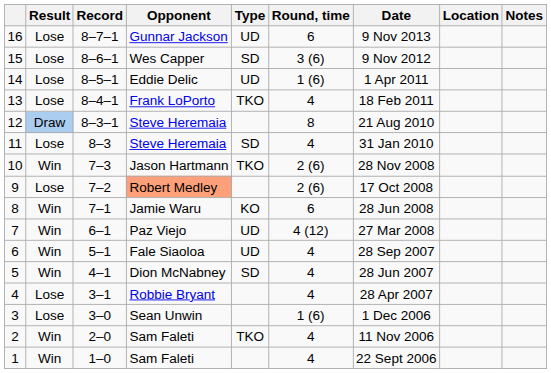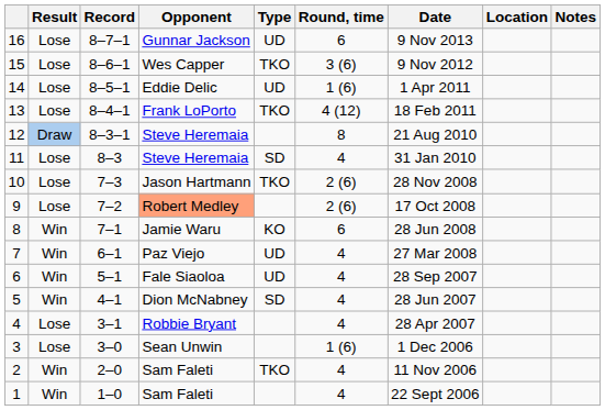 <table class="wikitable" style="text-align:center; font-size:95%">
 <tr>
 <th></th>
 <th>Result</th>
 <th>Record</th>
 <th>Opponent</th>
 <th>Type</th>
 <th>Round, time</th>
 <th>Date</th>
 <th>Location</th>
 <th>Notes</th>
 </tr>
 <tr>
 <td>16</td>
 <td>Lose</td>
 <td>8–7–1</td>
 <td style="text-align:left;"> <a href='#'>Gunnar Jackson</a></td>
 <td>UD</td>
 <td>6</td>
 <td>9 Nov 2013</td>
 <td style="text-align:left;"> </td>
 <td></td>
 </tr>
 <tr>
 <td>15</td>
 <td>Lose</td>
 <td>8–6–1</td>
 <td style="text-align:left;"> Wes Capper</td>
-<td>SD</td>
+<td>TKO</td>
 <td>3 (6)</td>
 <td>9 Nov 2012</td>
 <td style="text-align:left;"> </td>
 <td></td>
 </tr>
 <tr>
 <td>14</td>
 <td>Lose</td>
 <td>8–5–1</td>
 <td style="text-align:left;"> Eddie Delic</td>
 <td>UD</td>
 <td>1 (6)</td>
 <td>1 Apr 2011</td>
 <td style="text-align:left;"> </td>
 <td></td>
 </tr>
 <tr>
 <td>13</td>
 <td>Lose</td>
 <td>8–4–1</td>
 <td style="text-align:left;"> <a href='#'>Frank LoPorto</a></td>
 <td>TKO</td>
-<td>4</td>
+<td>4 (12) </td>
 <td>18 Feb 2011</td>
 <td style="text-align:left;"> </td>
 <td style="text-align:left;"></td>
 </tr>
 <tr>
 <td>12</td>
 <td style="background:#abcdef;">Draw</td>
 <td>8–3–1</td>
 <td style="text-align:left;"> <a href='#'>Steve Heremaia</a></td>
 <td></td>
 <td>8</td>
 <td>21 Aug 2010</td>
 <td style="text-align:left;"> </td>
 <td style="text-align:left;"></td>
 </tr>
 <tr>
 <td>11</td>
 <td>Lose</td>
 <td>8–3</td>
 <td style="text-align:left;"> <a href='#'>Steve Heremaia</a></td>
 <td>SD</td>
 <td>4</td>
 <td>31 Jan 2010</td>
 <td style="text-align:left;"> </td>
 <td></td>
 </tr>
 <tr>
 <td>10</td>
-<td>Win</td>
+<td>Lose</td>
 <td>7–3</td>
 <td style="text-align:left;"> Jason Hartmann</td>
 <td>TKO</td>
 <td>2 (6) </td>
 <td>28 Nov 2008</td>
 <td style="text-align:left;"> </td>
 <td></td>
 </tr>
 <tr>
 <td>9</td>
 <td>Lose</td>
 <td>7–2</td>
 <td style="background: lightsalmon; text-align:left;"> Robert Medley</td>
 <td></td>
 <td>2 (6) </td>
 <td>17 Oct 2008</td>
 <td style="text-align:left;"> </td>
 <td></td>
 </tr>
 <tr>
 <td>8</td>
 <td>Win</td>
 <td>7–1</td>
 <td style="text-align:left;"> Jamie Waru</td>
 <td>KO</td>
 <td>6</td>
 <td>28 Jun 2008</td>
 <td style="text-align:left;"> </td>
 <td></td>
 </tr>
 <tr>
 <td>7</td>
 <td>Win</td>
 <td>6–1</td>
 <td style="text-align:left;"> Paz Viejo</td>
 <td>UD</td>
-<td>4 (12) </td>
+<td>4</td>
 <td>27 Mar 2008</td>
 <td style="text-align:left;"> </td>
 <td></td>
 </tr>
 <tr>
 <td>6</td>
 <td>Win</td>
 <td>5–1</td>
 <td style="text-align:left;"> Fale Siaoloa</td>
 <td>UD</td>
 <td>4</td>
 <td>28 Sep 2007</td>
 <td style="text-align:left;"> </td>
 <td></td>
 </tr>
 <tr>
 <td>5</td>
 <td>Win</td>
 <td>4–1</td>
 <td style="text-align:left;"> Dion McNabney</td>
 <td>SD</td>
 <td>4</td>
 <td>28 Jun 2007</td>
 <td style="text-align:left;"> </td>
 <td></td>
 </tr>
 <tr>
 <td>4</td>
 <td>Lose</td>
 <td>3–1</td>
 <td style="text-align:left;"> <a href='#'>Robbie Bryant</a></td>
 <td></td>
 <td>4</td>
 <td>28 Apr 2007</td>
 <td style="text-align:left;"> </td>
 <td></td>
 </tr>
 <tr>
 <td>3</td>
 <td>Lose</td>
 <td>3–0</td>
 <td style="text-align:left;"> Sean Unwin</td>
 <td></td>
 <td>1 (6)</td>
 <td>1 Dec 2006</td>
 <td style="text-align:left;"> </td>
 <td></td>
 </tr>
 <tr>
 <td>2</td>
 <td>Win</td>
 <td>2–0</td>
 <td style="text-align:left;"> Sam Faleti</td>
 <td>TKO</td>
 <td>4</td>
 <td>11 Nov 2006</td>
 <td style="text-align:left;"> </td>
 <td></td>
 </tr>
 <tr>
 <td>1</td>
 <td>Win</td>
 <td>1–0</td>
 <td style="text-align:left;"> Sam Faleti</td>
 <td></td>
 <td>4</td>
 <td>22 Sept 2006</td>
 <td style="text-align:left;"> </td>
 <td></td>
 </tr>
 </table>
